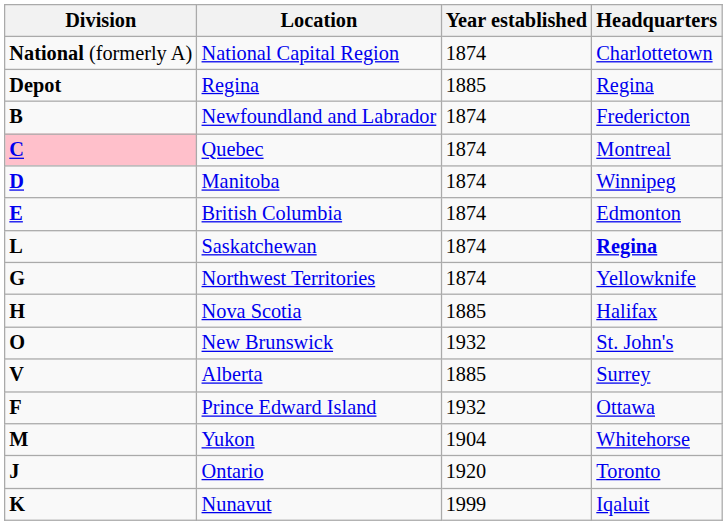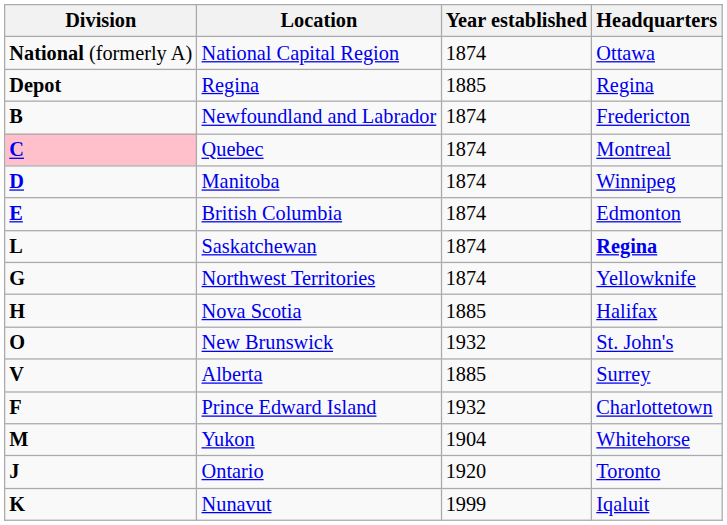 <table class="wikitable">
 <tr>
 <th>Division</th>
 <th>Location</th>
 <th>Year established</th>
 <th>Headquarters</th>
 </tr>
 <tr>
 <td><strong>National</strong> (formerly A)</td>
 <td><a href='#'>National Capital Region</a></td>
 <td>1874</td>
-<td><a href='#'>Charlottetown</a></td>
+<td><a href='#'>Ottawa</a></td>
 </tr>
 <tr>
 <td><strong>Depot</strong></td>
 <td><a href='#'>Regina</a></td>
 <td>1885</td>
 <td><a href='#'>Regina</a></td>
 </tr>
 <tr>
 <td><strong>B</strong></td>
 <td><a href='#'>Newfoundland and Labrador</a></td>
 <td>1874</td>
 <td><a href='#'>Fredericton</a></td>
 </tr>
 <tr>
 <td style="background: pink;"><a href='#'><strong>C</strong></a></td>
 <td><a href='#'>Quebec</a></td>
 <td>1874</td>
 <td><a href='#'>Montreal</a></td>
 </tr>
 <tr>
 <td><a href='#'><strong>D</strong></a></td>
 <td><a href='#'>Manitoba</a></td>
 <td>1874</td>
 <td><a href='#'>Winnipeg</a></td>
 </tr>
 <tr>
 <td><a href='#'><strong>E</strong></a></td>
 <td><a href='#'>British Columbia</a></td>
 <td>1874</td>
 <td><a href='#'>Edmonton</a></td>
 </tr>
 <tr>
 <td><strong>L</strong></td>
 <td><a href='#'>Saskatchewan</a></td>
 <td>1874</td>
 <td><strong><a href='#'>Regina</a></strong></td>
 </tr>
 <tr>
 <td><strong>G</strong></td>
 <td><a href='#'>Northwest Territories</a></td>
 <td>1874</td>
 <td><a href='#'>Yellowknife</a></td>
 </tr>
 <tr>
 <td><strong>H</strong></td>
 <td><a href='#'>Nova Scotia</a></td>
 <td>1885</td>
 <td><a href='#'>Halifax</a></td>
 </tr>
 <tr>
 <td><strong>O</strong></td>
 <td><a href='#'>New Brunswick</a></td>
 <td>1932</td>
 <td><a href='#'>St. John's</a></td>
 </tr>
 <tr>
 <td><strong>V</strong></td>
 <td><a href='#'>Alberta</a></td>
 <td>1885</td>
 <td><a href='#'>Surrey</a></td>
 </tr>
 <tr>
 <td><strong>F</strong></td>
 <td><a href='#'>Prince Edward Island</a></td>
 <td>1932</td>
-<td><a href='#'>Ottawa</a></td>
+<td><a href='#'>Charlottetown</a></td>
 </tr>
 <tr>
 <td><strong>M</strong></td>
 <td><a href='#'>Yukon</a></td>
 <td>1904</td>
 <td><a href='#'>Whitehorse</a></td>
 </tr>
 <tr>
 <td><strong>J</strong></td>
 <td><a href='#'>Ontario</a></td>
 <td>1920</td>
 <td><a href='#'>Toronto</a></td>
 </tr>
 <tr>
 <td><strong>K</strong></td>
 <td><a href='#'>Nunavut</a></td>
 <td>1999</td>
 <td><a href='#'>Iqaluit</a></td>
 </tr>
 </table>
